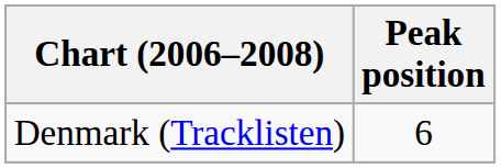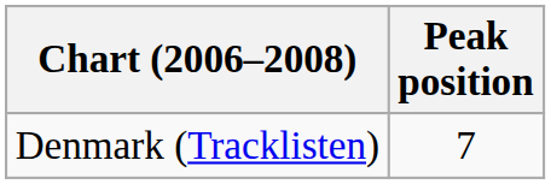 <table class="wikitable">
 <tr>
 <th>Chart (2006–2008)</th>
 <th>Peak<br>position</th>
 </tr>
 <tr>
 <td>Denmark (<a href='#'>Tracklisten</a>)</td>
-<td align="center">6</td>
+<td align="center">7</td>
 </tr>
 </table>
